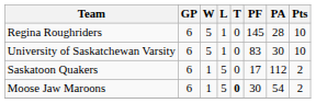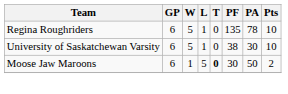 <table class="wikitable">
 <tr>
 <th>Team</th>
 <th>GP</th>
 <th>W</th>
 <th>L</th>
 <th>T</th>
 <th>PF</th>
 <th>PA</th>
 <th>Pts</th>
 </tr>
 <tr align="center">
 <td align="left">Regina Roughriders</td>
 <td>6</td>
 <td>5</td>
 <td>1</td>
 <td>0</td>
-<td>145</td>
-<td>28</td>
+<td>135</td>
+<td>78</td>
 <td>10</td>
 </tr>
 <tr align="center">
 <td align="left">University of Saskatchewan Varsity</td>
 <td>6</td>
 <td>5</td>
 <td>1</td>
 <td>0</td>
-<td>83</td>
+<td>38</td>
 <td>30</td>
 <td>10</td>
-</tr>
-<tr align="center">
-<td align="left">Saskatoon Quakers</td>
-<td>6</td>
-<td>1</td>
-<td>5</td>
-<td>0</td>
-<td>17</td>
-<td>112</td>
-<td>2</td>
 </tr>
 <tr align="center">
 <td align="left">Moose Jaw Maroons</td>
 <td>6</td>
 <td>1</td>
 <td>5</td>
 <td><strong>0</strong></td>
 <td>30</td>
-<td>54</td>
+<td>50</td>
 <td>2</td>
 </tr>
 <tr align="center">
 </tr>
 </table>
